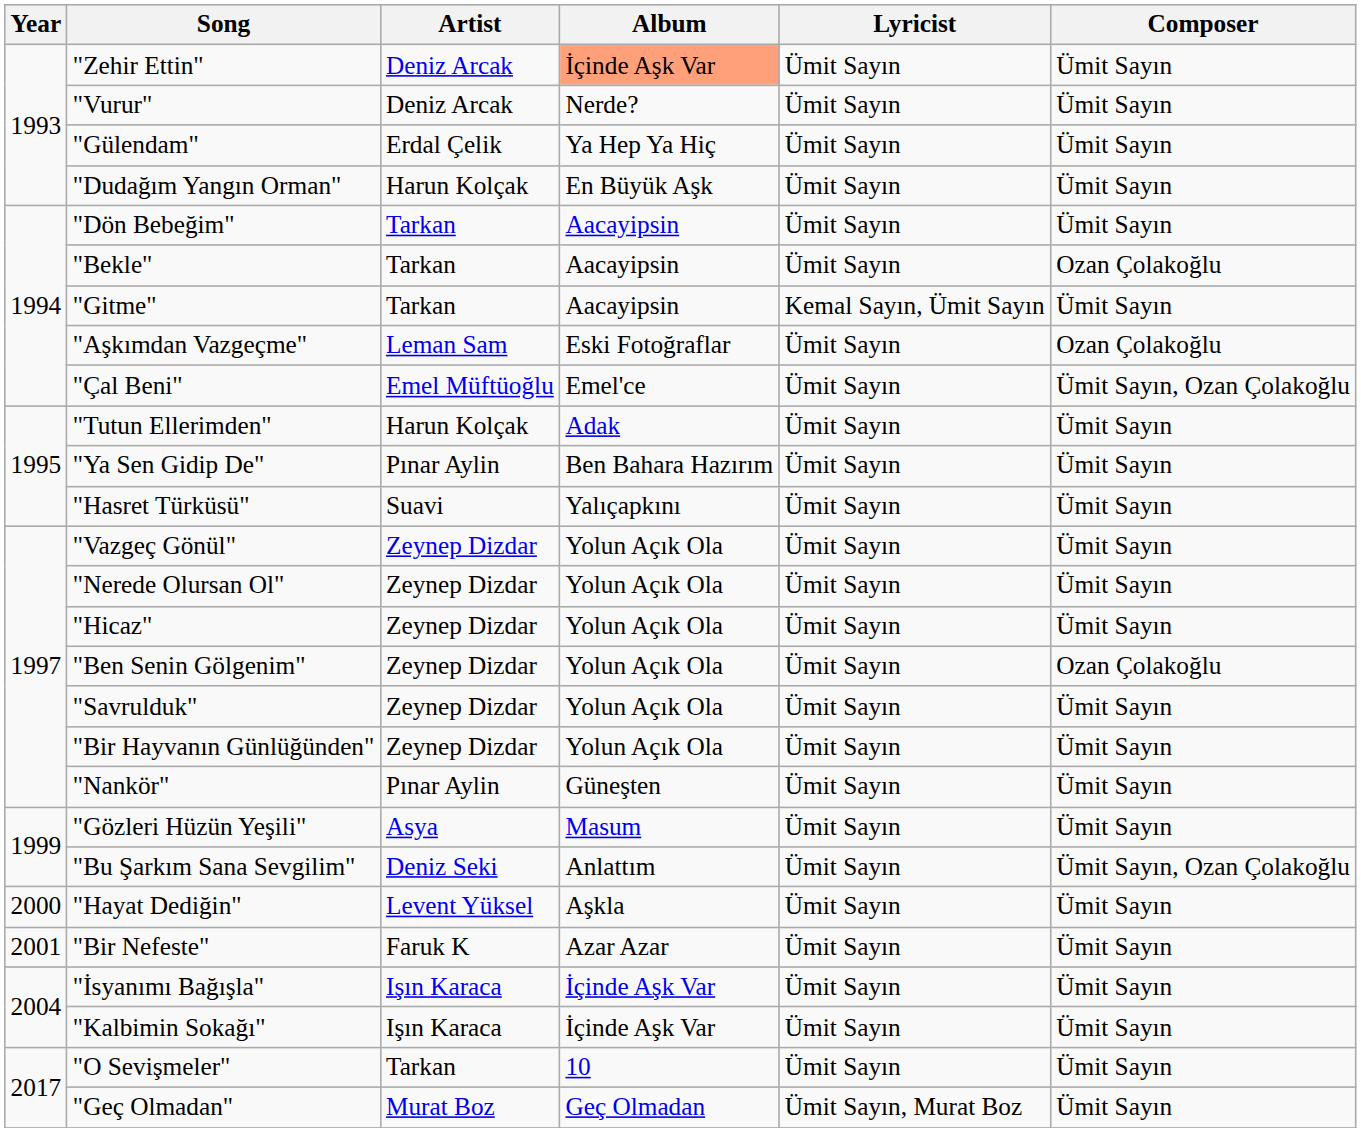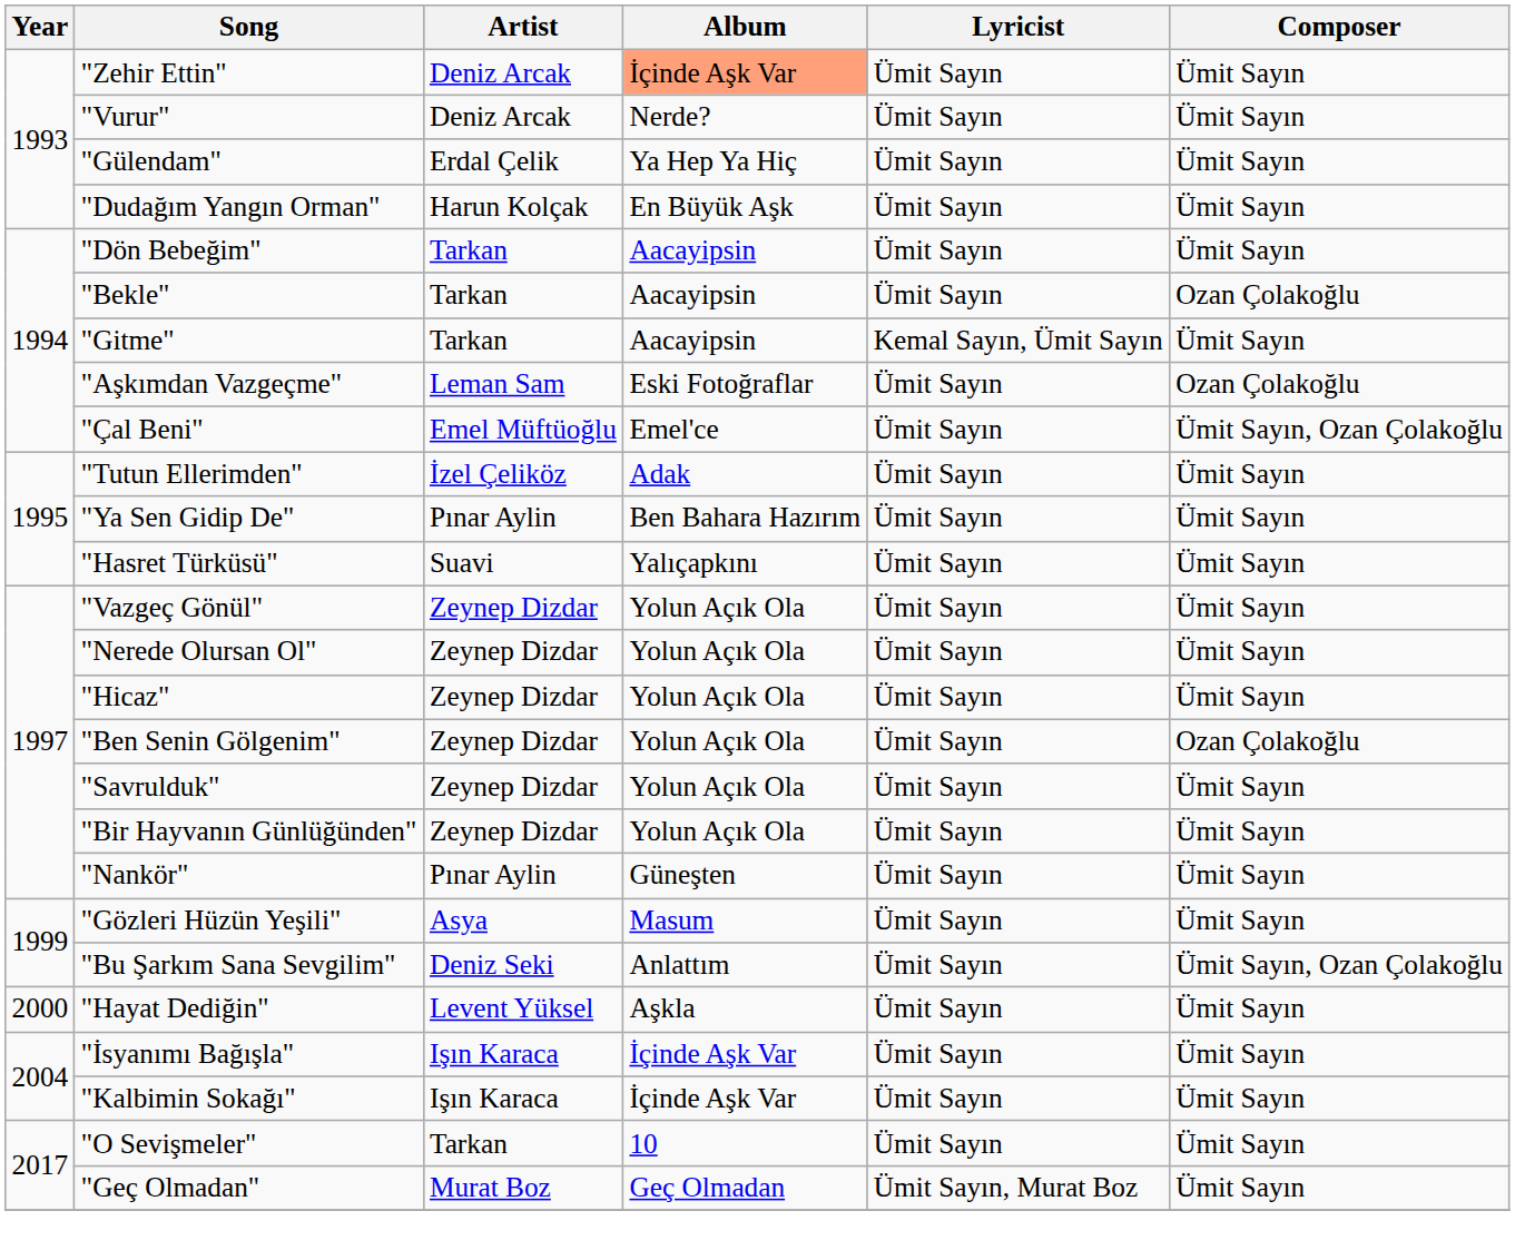 <table class="wikitable">
 <tr>
 <th>Year</th>
 <th>Song</th>
 <th>Artist</th>
 <th>Album</th>
 <th>Lyricist</th>
 <th>Composer</th>
 </tr>
 <tr>
 <td rowspan="4">1993</td>
 <td>"Zehir Ettin"</td>
 <td><a href='#'>Deniz Arcak</a></td>
 <td style="background: lightsalmon;">İçinde Aşk Var</td>
 <td>Ümit Sayın</td>
 <td>Ümit Sayın</td>
 </tr>
 <tr>
 <td>"Vurur"</td>
 <td>Deniz Arcak</td>
 <td>Nerde?</td>
 <td>Ümit Sayın</td>
 <td>Ümit Sayın</td>
 </tr>
 <tr>
 <td>"Gülendam"</td>
 <td>Erdal Çelik</td>
 <td>Ya Hep Ya Hiç</td>
 <td>Ümit Sayın</td>
 <td>Ümit Sayın</td>
 </tr>
 <tr>
 <td>"Dudağım Yangın Orman"</td>
 <td>Harun Kolçak</td>
 <td>En Büyük Aşk</td>
 <td>Ümit Sayın</td>
 <td>Ümit Sayın</td>
 </tr>
 <tr>
 <td rowspan="5">1994</td>
 <td>"Dön Bebeğim"</td>
 <td><a href='#'>Tarkan</a></td>
 <td><a href='#'>Aacayipsin</a></td>
 <td>Ümit Sayın</td>
 <td>Ümit Sayın</td>
 </tr>
 <tr>
 <td>"Bekle"</td>
 <td>Tarkan</td>
 <td>Aacayipsin</td>
 <td>Ümit Sayın</td>
 <td>Ozan Çolakoğlu</td>
 </tr>
 <tr>
 <td>"Gitme"</td>
 <td>Tarkan</td>
 <td>Aacayipsin</td>
 <td>Kemal Sayın, Ümit Sayın</td>
 <td>Ümit Sayın</td>
 </tr>
 <tr>
 <td>"Aşkımdan Vazgeçme"</td>
 <td><a href='#'>Leman Sam</a></td>
 <td>Eski Fotoğraflar</td>
 <td>Ümit Sayın</td>
 <td>Ozan Çolakoğlu</td>
 </tr>
 <tr>
 <td>"Çal Beni"</td>
 <td><a href='#'>Emel Müftüoğlu</a></td>
 <td>Emel'ce</td>
 <td>Ümit Sayın</td>
 <td>Ümit Sayın, Ozan Çolakoğlu</td>
 </tr>
 <tr>
 <td rowspan="3">1995</td>
 <td>"Tutun Ellerimden"</td>
-<td>Harun Kolçak</td>
+<td><a href='#'>İzel Çeliköz</a></td>
 <td><a href='#'>Adak</a></td>
 <td>Ümit Sayın</td>
 <td>Ümit Sayın</td>
 </tr>
 <tr>
 <td>"Ya Sen Gidip De"</td>
 <td>Pınar Aylin</td>
 <td>Ben Bahara Hazırım</td>
 <td>Ümit Sayın</td>
 <td>Ümit Sayın</td>
 </tr>
 <tr>
 <td>"Hasret Türküsü"</td>
 <td>Suavi</td>
 <td>Yalıçapkını</td>
 <td>Ümit Sayın</td>
 <td>Ümit Sayın</td>
 </tr>
 <tr>
 <td rowspan="7">1997</td>
 <td>"Vazgeç Gönül"</td>
 <td><a href='#'>Zeynep Dizdar</a></td>
 <td>Yolun Açık Ola</td>
 <td>Ümit Sayın</td>
 <td>Ümit Sayın</td>
 </tr>
 <tr>
 <td>"Nerede Olursan Ol"</td>
 <td>Zeynep Dizdar</td>
 <td>Yolun Açık Ola</td>
 <td>Ümit Sayın</td>
 <td>Ümit Sayın</td>
 </tr>
 <tr>
 <td>"Hicaz"</td>
 <td>Zeynep Dizdar</td>
 <td>Yolun Açık Ola</td>
 <td>Ümit Sayın</td>
 <td>Ümit Sayın</td>
 </tr>
 <tr>
 <td>"Ben Senin Gölgenim"</td>
 <td>Zeynep Dizdar</td>
 <td>Yolun Açık Ola</td>
 <td>Ümit Sayın</td>
 <td>Ozan Çolakoğlu</td>
 </tr>
 <tr>
 <td>"Savrulduk"</td>
 <td>Zeynep Dizdar</td>
 <td>Yolun Açık Ola</td>
 <td>Ümit Sayın</td>
 <td>Ümit Sayın</td>
 </tr>
 <tr>
 <td>"Bir Hayvanın Günlüğünden"</td>
 <td>Zeynep Dizdar</td>
 <td>Yolun Açık Ola</td>
 <td>Ümit Sayın</td>
 <td>Ümit Sayın</td>
 </tr>
 <tr>
 <td>"Nankör"</td>
 <td>Pınar Aylin</td>
 <td>Güneşten</td>
 <td>Ümit Sayın</td>
 <td>Ümit Sayın</td>
 </tr>
 <tr>
 <td rowspan="2">1999</td>
 <td>"Gözleri Hüzün Yeşili"</td>
 <td><a href='#'>Asya</a></td>
 <td><a href='#'>Masum</a></td>
 <td>Ümit Sayın</td>
 <td>Ümit Sayın</td>
 </tr>
 <tr>
 <td>"Bu Şarkım Sana Sevgilim"</td>
 <td><a href='#'>Deniz Seki</a></td>
 <td>Anlattım</td>
 <td>Ümit Sayın</td>
 <td>Ümit Sayın, Ozan Çolakoğlu</td>
 </tr>
 <tr>
 <td>2000</td>
 <td>"Hayat Dediğin"</td>
 <td><a href='#'>Levent Yüksel</a></td>
 <td>Aşkla</td>
 <td>Ümit Sayın</td>
 <td>Ümit Sayın</td>
 </tr>
 <tr>
-<td>2001</td>
-<td>"Bir Nefeste"</td>
-<td>Faruk K</td>
-<td>Azar Azar</td>
-<td>Ümit Sayın</td>
-<td>Ümit Sayın</td>
-</tr>
-<tr>
 <td rowspan="2">2004</td>
 <td>"İsyanımı Bağışla"</td>
 <td><a href='#'>Işın Karaca</a></td>
 <td><a href='#'>İçinde Aşk Var</a></td>
 <td>Ümit Sayın</td>
 <td>Ümit Sayın</td>
 </tr>
 <tr>
 <td>"Kalbimin Sokağı"</td>
 <td>Işın Karaca</td>
 <td>İçinde Aşk Var</td>
 <td>Ümit Sayın</td>
 <td>Ümit Sayın</td>
 </tr>
 <tr>
 <td rowspan="2">2017</td>
 <td>"O Sevişmeler"</td>
 <td>Tarkan</td>
 <td><a href='#'>10</a></td>
 <td>Ümit Sayın</td>
 <td>Ümit Sayın</td>
 </tr>
 <tr>
 <td>"Geç Olmadan"</td>
 <td><a href='#'>Murat Boz</a></td>
 <td><a href='#'>Geç Olmadan</a></td>
 <td>Ümit Sayın, Murat Boz</td>
 <td>Ümit Sayın</td>
 </tr>
 <tr>
 </tr>
 </table>
